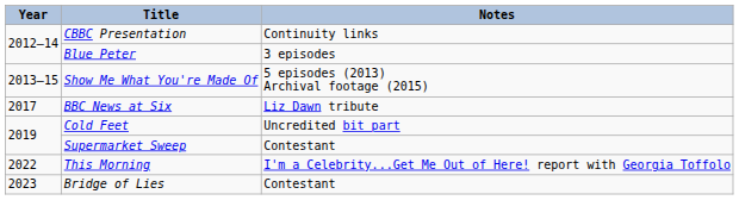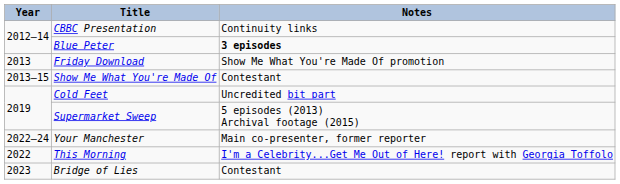 <table class="wikitable">
 <tr>
 <th style="background:#B0C4DE;">Year</th>
 <th style="background:#B0C4DE;">Title</th>
 <th style="background:#B0C4DE;">Notes</th>
 </tr>
 <tr>
 <td rowspan=2>2012–14</td>
 <td><em><a href='#'>CBBC</a> Presentation</em></td>
 <td>Continuity links</td>
 </tr>
 <tr>
 <td><em><a href='#'>Blue Peter</a></em></td>
-<td>3 episodes</td>
+<td><strong>3 episodes</strong></td>
+</tr>
+<tr>
+<td>2013</td>
+<td><em><a href='#'>Friday Download</a></em></td>
+<td>Show Me What You're Made Of promotion</td>
 </tr>
 <tr>
 <td>2013–15</td>
 <td><em><a href='#'>Show Me What You're Made Of</a></em></td>
-<td>5 episodes (2013)<br>Archival footage (2015)</td>
-</tr>
-<tr>
-<td>2017</td>
-<td><em><a href='#'>BBC News at Six</a></em></td>
-<td><a href='#'>Liz Dawn</a> tribute</td>
+<td>Contestant</td>
 </tr>
 <tr>
 <td rowspan=2>2019</td>
 <td><em><a href='#'>Cold Feet</a></em></td>
 <td>Uncredited <a href='#'>bit part</a></td>
 </tr>
 <tr>
 <td><em><a href='#'>Supermarket Sweep</a></em></td>
-<td>Contestant</td>
+<td>5 episodes (2013)<br>Archival footage (2015)</td>
+</tr>
+<tr>
+<td>2022–24</td>
+<td><em>Your Manchester</em></td>
+<td>Main co-presenter, former reporter</td>
 </tr>
 <tr>
 <td>2022</td>
 <td><a href='#'><em>This Morning</em></a></td>
 <td><a href='#'>I'm a Celebrity...Get Me Out of Here!</a> report with <a href='#'>Georgia Toffolo</a></td>
 </tr>
 <tr>
 <td>2023</td>
 <td><em>Bridge of Lies</em></td>
 <td>Contestant</td>
 </tr>
 </table>
